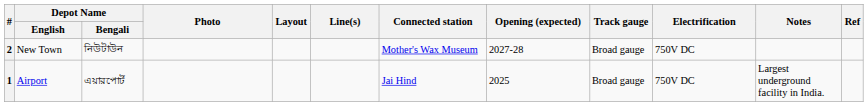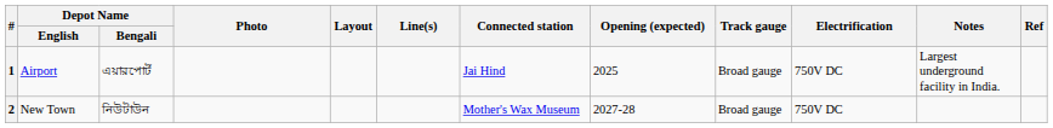 <table class="wikitable sortable" width="100%" style="font-size:95%;">
 <tr>
 <th rowspan="2" width="1%">#</th>
 <th colspan="2" width="15%">Depot Name</th>
 <th rowspan="2" width="15%">Photo</th>
 <th rowspan="2">Layout</th>
 <th rowspan="2" width="8%">Line(s)</th>
 <th rowspan="2">Connected station</th>
 <th rowspan="2" width="12%">Opening (expected)</th>
 <th rowspan="2">Track gauge</th>
 <th rowspan="2" width="12%">Electrification</th>
 <th rowspan="2" width="10%">Notes</th>
 <th rowspan="2">Ref</th>
 </tr>
 <tr>
 <th>English</th>
 <th>Bengali</th>
 </tr>
 <tr>
+<th>1</th>
+<td><a href='#'>Airport</a></td>
+<td>এয়ারপোর্ট</td>
+<td></td>
+<td></td>
+<td><br></td>
+<td><a href='#'>Jai Hind</a></td>
+<td>2025</td>
+<td>Broad gauge</td>
+<td>750V DC</td>
+<td>Largest underground facility in India.</td>
+<td></td>
+</tr>
+<tr>
 <th>2</th>
 <td>New Town</td>
 <td>নিউটাউন</td>
 <td></td>
 <td></td>
 <td></td>
 <td><a href='#'>Mother's Wax Museum</a></td>
 <td>2027-28</td>
 <td>Broad gauge</td>
 <td>750V DC</td>
 <td></td>
 <td></td>
 </tr>
-<tr>
-<th>1</th>
-<td><a href='#'>Airport</a></td>
-<td>এয়ারপোর্ট</td>
-<td></td>
-<td></td>
-<td><br></td>
-<td><a href='#'>Jai Hind</a></td>
-<td>2025</td>
-<td>Broad gauge</td>
-<td>750V DC</td>
-<td>Largest underground facility in India.</td>
-<td></td>
-</tr>
 </table>
